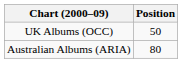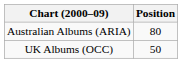 <table class="wikitable" style="text-align:center;">
 <tr>
 <th>Chart (2000–09)</th>
 <th>Position</th>
 </tr>
 <tr>
+<td>Australian Albums (ARIA)</td>
+<td align="center">80</td>
+</tr>
+<tr>
 <td>UK Albums (OCC)</td>
 <td>50</td>
 </tr>
-<tr>
-<td>Australian Albums (ARIA)</td>
-<td align="center">80</td>
-</tr>
 </table>
